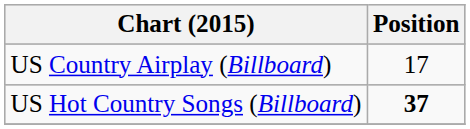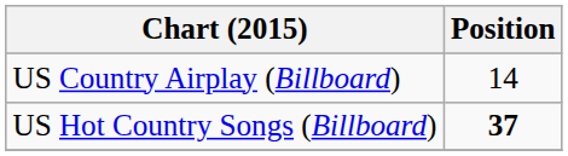 <table class="wikitable sortable">
 <tr>
 <th scope="col">Chart (2015)</th>
 <th scope="col">Position</th>
 </tr>
 <tr>
 <td>US <a href='#'>Country Airplay</a> (<em><a href='#'>Billboard</a></em>)</td>
-<td align="center">17</td>
+<td align="center">14</td>
 </tr>
 <tr>
 <td>US <a href='#'>Hot Country Songs</a> (<em><a href='#'>Billboard</a></em>)</td>
 <td align="center"><strong>37</strong></td>
 </tr>
 <tr>
 </tr>
 </table>
